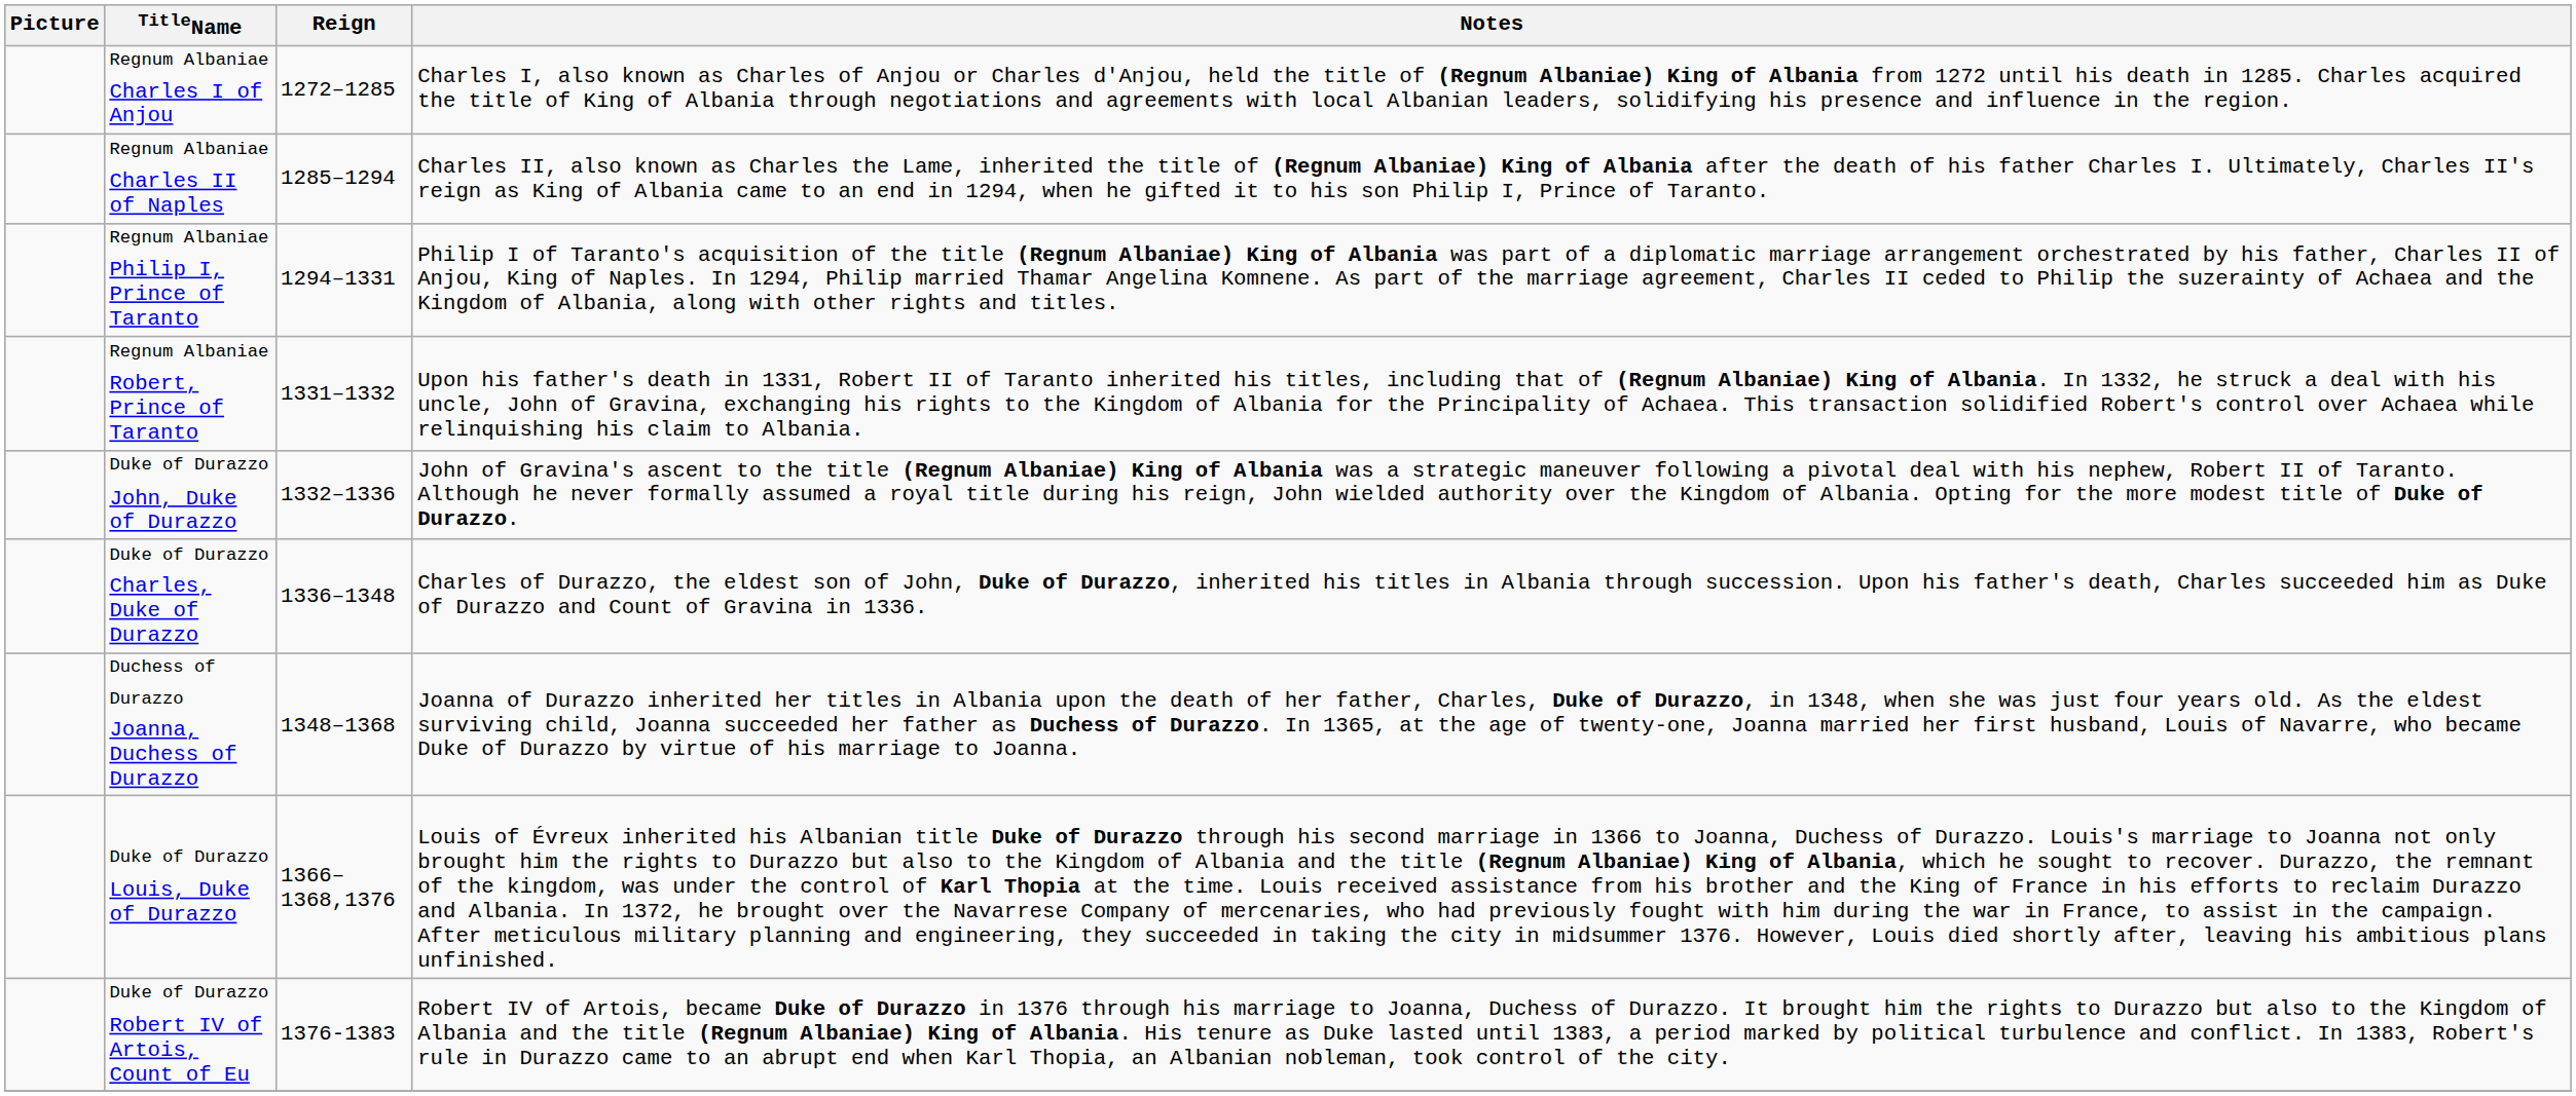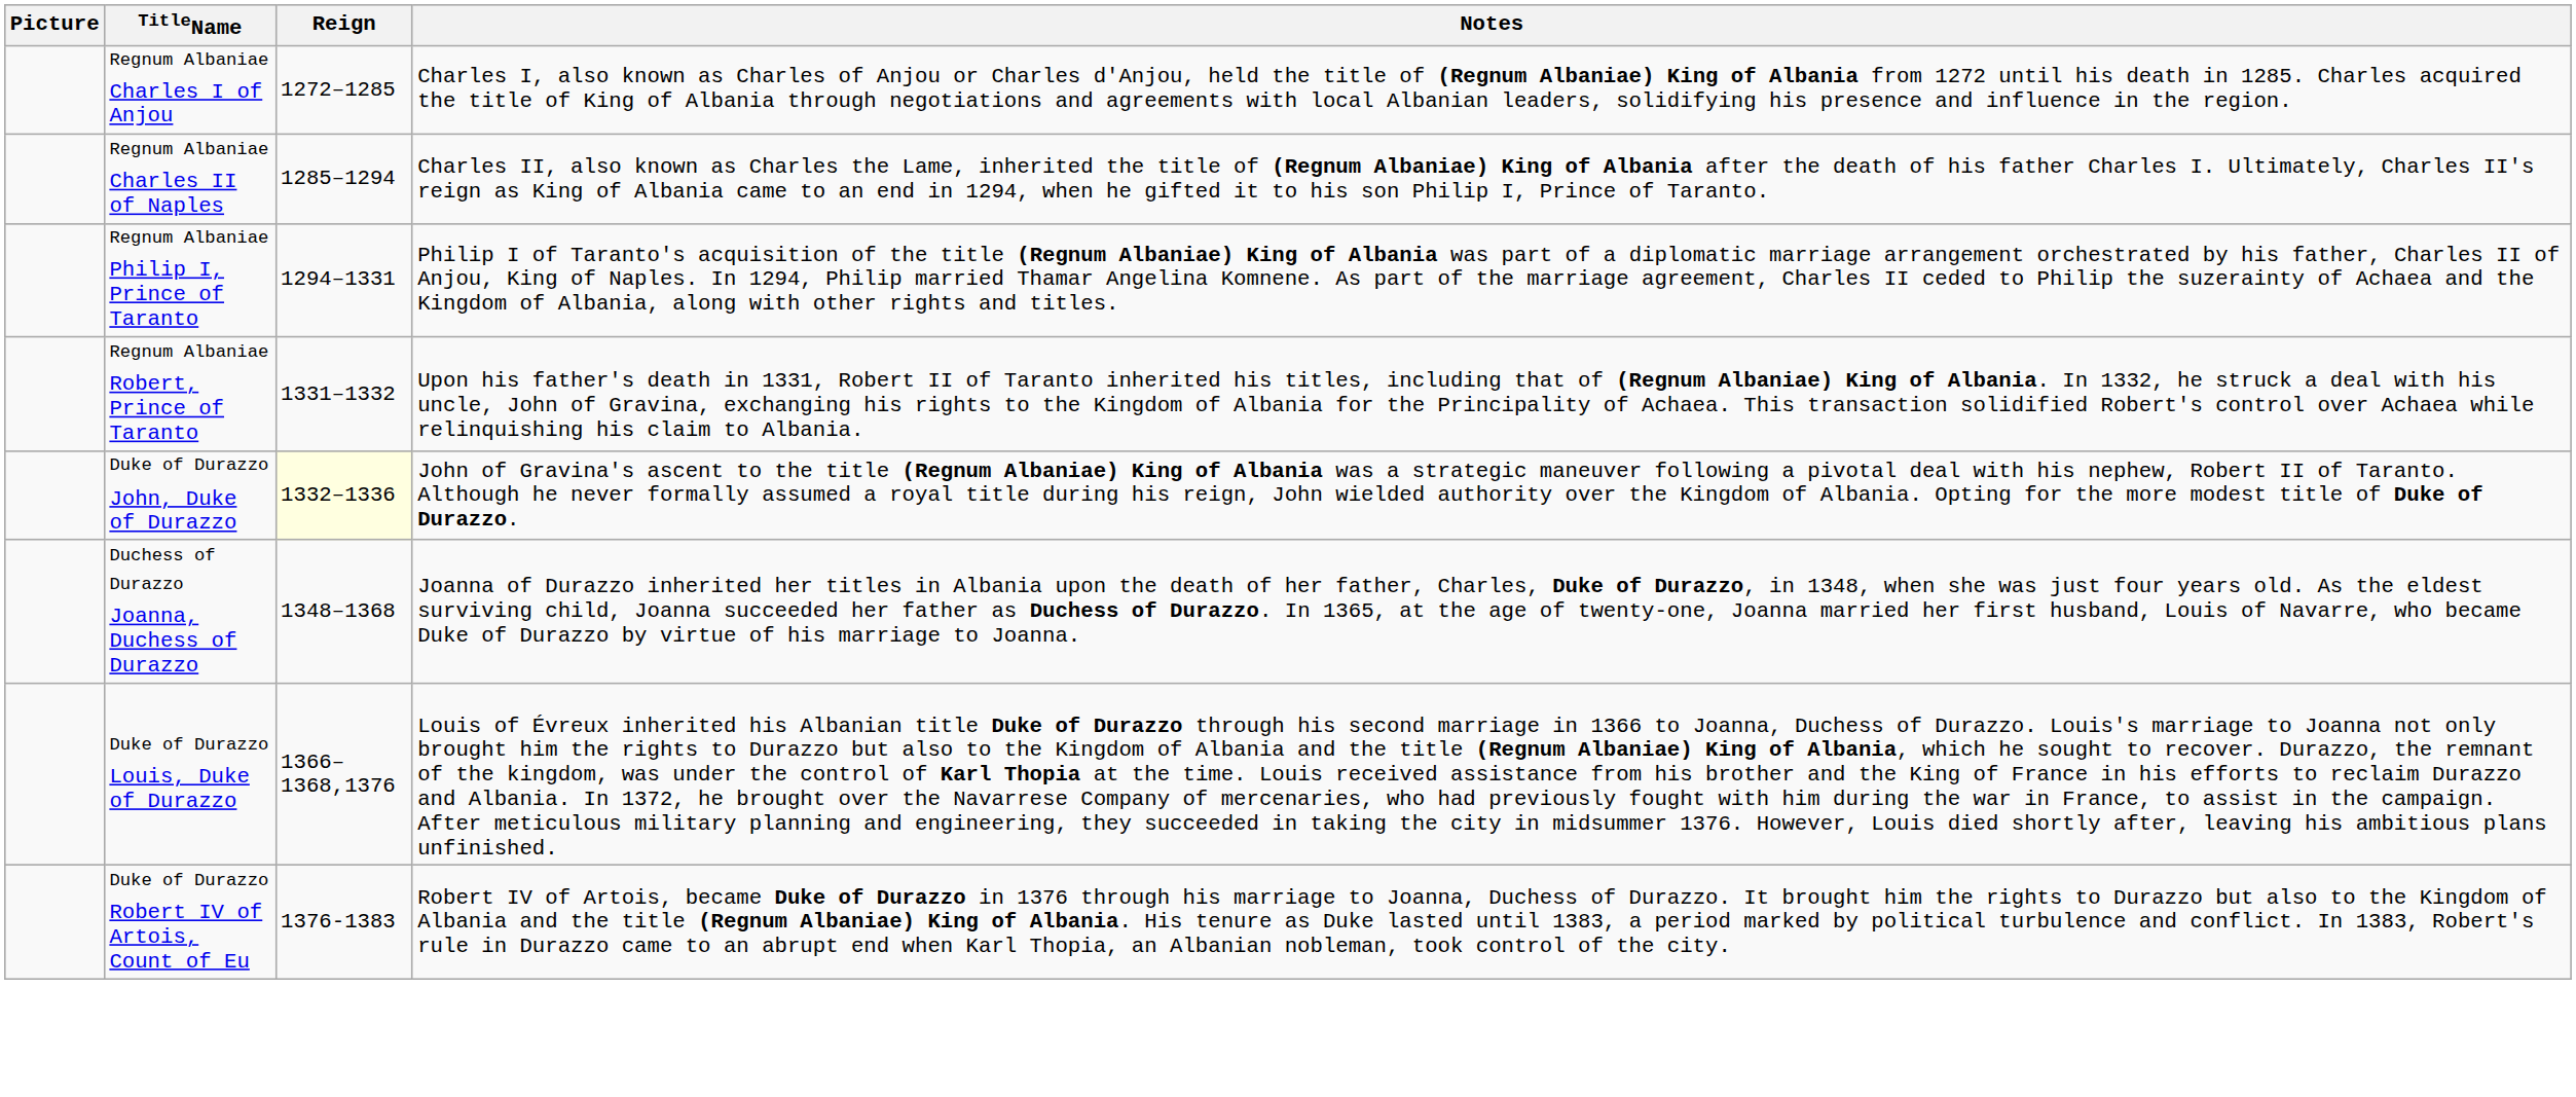 <table class="wikitable">
 <tr ->
 <th>Picture</th>
 <th><sup>Title</sup>Name</th>
 <th>Reign</th>
 <th>Notes</th>
 </tr>
 <tr ->
 <td></td>
 <td><sup>Regnum Albaniae</sup><br><a href='#'>Charles I of Anjou</a></td>
 <td>1272–1285</td>
 <td>Charles I, also known as Charles of Anjou or Charles d'Anjou, held the title of <strong>(Regnum Albaniae) King of Albania</strong> from 1272 until his death in 1285.  Charles acquired the title of King of Albania through negotiations and agreements with local Albanian leaders, solidifying his presence and influence in the region.</td>
 </tr>
 <tr ->
 <td></td>
 <td><sup> Regnum Albaniae</sup><br><a href='#'>Charles II of Naples</a></td>
 <td>1285–1294</td>
 <td>Charles II, also known as Charles the Lame, inherited the title of <strong>(Regnum Albaniae) King of Albania</strong> after the death of his father Charles I. Ultimately, Charles II's reign as King of Albania came to an end in 1294, when he gifted it to his son Philip I, Prince of Taranto.</td>
 </tr>
 <tr ->
 <td></td>
 <td><sup>Regnum Albaniae</sup><br><a href='#'>Philip I, Prince of Taranto</a></td>
 <td>1294–1331</td>
 <td>Philip I of Taranto's acquisition of the title <strong>(Regnum Albaniae) King of Albania</strong> was part of a diplomatic marriage arrangement orchestrated by his father, Charles II of Anjou, King of Naples. In 1294, Philip married Thamar Angelina Komnene. As part of the marriage agreement, Charles II ceded to Philip the suzerainty of Achaea and the Kingdom of Albania, along with other rights and titles.</td>
 </tr>
 <tr ->
 <td></td>
 <td><sup>Regnum Albaniae</sup><br><a href='#'>Robert, Prince of Taranto</a></td>
 <td>1331–1332</td>
 <td><br>Upon his father's death in 1331, Robert II of Taranto inherited his titles, including that of <strong>(Regnum Albaniae) King of Albania</strong>. In 1332, he struck a deal with his uncle, John of Gravina, exchanging his rights to the Kingdom of Albania for the Principality of Achaea. This transaction solidified Robert's control over Achaea while relinquishing his claim to Albania.</td>
 </tr>
 <tr ->
 <td></td>
 <td><sup> Duke of Durazzo</sup><br><a href='#'>John, Duke of Durazzo</a></td>
-<td>1332–1336</td>
+<td style="background: lightyellow;">1332–1336</td>
 <td>John of Gravina's ascent to the title <strong>(Regnum Albaniae) King of Albania</strong> was a strategic maneuver following a pivotal deal with his nephew, Robert II of Taranto. Although he never formally assumed a royal title during his reign, John wielded authority over the Kingdom of Albania. Opting for the more modest title of <strong>Duke of Durazzo</strong>.</td>
-</tr>
-<tr ->
-<td></td>
-<td><sup>Duke of Durazzo</sup><br><a href='#'>Charles, Duke of Durazzo</a></td>
-<td>1336–1348</td>
-<td>Charles of Durazzo, the eldest son of John, <strong>Duke of Durazzo</strong>, inherited his titles in Albania through succession. Upon his father's death, Charles succeeded him as Duke of Durazzo and Count of Gravina in 1336.</td>
 </tr>
 <tr ->
 <td></td>
 <td><sup>Duchess of Durazzo</sup><br><a href='#'>Joanna, Duchess of Durazzo</a></td>
 <td>1348–1368</td>
 <td>Joanna of Durazzo inherited her titles in Albania upon the death of her father, Charles, <strong>Duke of Durazzo</strong>, in 1348, when she was just four years old. As the eldest surviving child, Joanna succeeded her father as <strong>Duchess of Durazzo</strong>. In 1365, at the age of twenty-one, Joanna married her first husband, Louis of Navarre, who became Duke of Durazzo by virtue of his marriage to Joanna.</td>
 </tr>
 <tr ->
 <td></td>
 <td><sup>Duke of Durazzo</sup><br><a href='#'>Louis, Duke of Durazzo</a></td>
 <td>1366–1368,1376</td>
 <td><br>Louis of Évreux inherited his Albanian title <strong>Duke of Durazzo</strong> through his second marriage in 1366 to Joanna, Duchess of Durazzo. Louis's marriage to Joanna not only brought him the rights to Durazzo but also to the Kingdom of Albania and the title <strong>(Regnum Albaniae) King of Albania</strong>, which he sought to recover. Durazzo, the remnant of the kingdom, was under the control of <strong>Karl Thopia</strong> at the time. Louis received assistance from his brother and the King of France in his efforts to reclaim Durazzo and Albania. In 1372, he brought over the Navarrese Company of mercenaries, who had previously fought with him during the war in France, to assist in the campaign. After meticulous military planning and engineering, they succeeded in taking the city in midsummer 1376. However, Louis died shortly after, leaving his ambitious plans unfinished.</td>
 </tr>
 <tr ->
 <td></td>
 <td><sup>Duke of Durazzo</sup><br><a href='#'>Robert IV of Artois, Count of Eu</a></td>
 <td>1376-1383</td>
 <td>Robert IV of Artois, became <strong>Duke of Durazzo</strong> in 1376 through his marriage to Joanna, Duchess of Durazzo. It brought him the rights to Durazzo but also to the Kingdom of Albania and the title <strong>(Regnum Albaniae) King of Albania</strong>. His tenure as Duke lasted until 1383, a period marked by political turbulence and conflict. In 1383, Robert's rule in Durazzo came to an abrupt end when Karl Thopia, an Albanian nobleman, took control of the city.</td>
 </tr>
 <tr ->
 </tr>
 </table>
